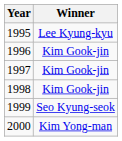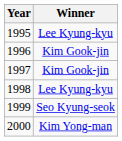 <table class="wikitable sortable" style="text-align:center">
 <tr>
 <th>Year</th>
 <th>Winner</th>
 </tr>
 <tr>
 <td>1995</td>
 <td><a href='#'>Lee Kyung-kyu</a></td>
 </tr>
 <tr>
 <td>1996</td>
 <td><a href='#'>Kim Gook-jin</a></td>
 </tr>
 <tr>
 <td>1997</td>
 <td><a href='#'>Kim Gook-jin</a></td>
 </tr>
 <tr>
 <td>1998</td>
-<td><a href='#'>Kim Gook-jin</a></td>
+<td><a href='#'>Lee Kyung-kyu</a></td>
 </tr>
 <tr>
 <td>1999</td>
 <td><a href='#'>Seo Kyung-seok</a></td>
 </tr>
 <tr>
 <td>2000</td>
 <td><a href='#'>Kim Yong-man</a></td>
 </tr>
 </table>
